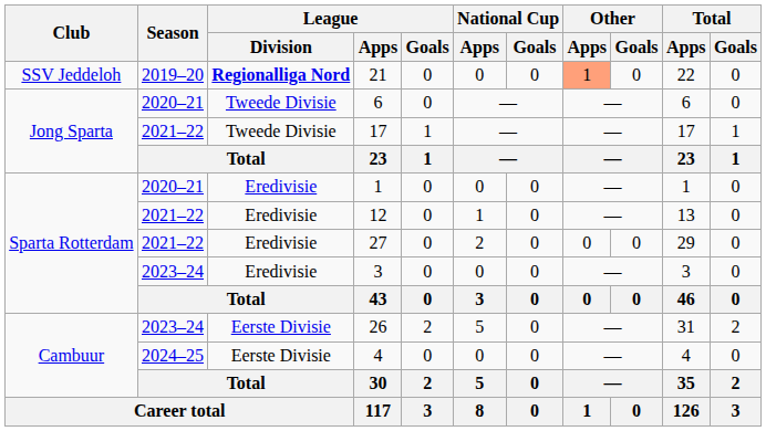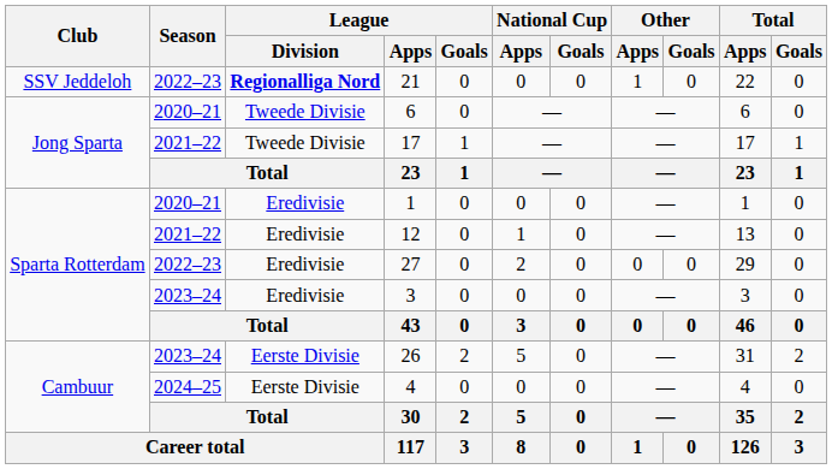 <table class="wikitable" style="text-align:center">
 <tr>
 <th rowspan="2">Club</th>
 <th rowspan="2">Season</th>
 <th colspan="3">League</th>
 <th colspan="2">National Cup</th>
 <th colspan="2">Other</th>
 <th colspan="2">Total</th>
 </tr>
 <tr>
 <th>Division</th>
 <th>Apps</th>
 <th>Goals</th>
 <th>Apps</th>
 <th>Goals</th>
 <th>Apps</th>
 <th>Goals</th>
 <th>Apps</th>
 <th>Goals</th>
 </tr>
 <tr>
 <td><a href='#'>SSV Jeddeloh</a></td>
-<td><a href='#'>2019–20</a></td>
+<td><a href='#'>2022–23</a></td>
 <td><strong><a href='#'>Regionalliga Nord</a></strong></td>
 <td>21</td>
 <td>0</td>
 <td>0</td>
 <td>0</td>
-<td style="background: lightsalmon;">1</td>
+<td>1</td>
 <td>0</td>
 <td>22</td>
 <td>0</td>
 </tr>
 <tr>
 <td rowspan="3"><a href='#'>Jong Sparta</a></td>
 <td><a href='#'>2020–21</a></td>
 <td><a href='#'>Tweede Divisie</a></td>
 <td>6</td>
 <td>0</td>
 <td colspan="2">—</td>
 <td colspan="2">—</td>
 <td>6</td>
 <td>0</td>
 </tr>
 <tr>
 <td><a href='#'>2021–22</a></td>
 <td>Tweede Divisie</td>
 <td>17</td>
 <td>1</td>
 <td colspan="2">—</td>
 <td colspan="2">—</td>
 <td>17</td>
 <td>1</td>
 </tr>
 <tr>
 <th colspan="2">Total</th>
 <th>23</th>
 <th>1</th>
 <th colspan="2">—</th>
 <th colspan="2">—</th>
 <th>23</th>
 <th>1</th>
 </tr>
 <tr>
 <td rowspan="5"><a href='#'>Sparta Rotterdam</a></td>
 <td><a href='#'>2020–21</a></td>
 <td><a href='#'>Eredivisie</a></td>
 <td>1</td>
 <td>0</td>
 <td>0</td>
 <td>0</td>
 <td colspan="2">—</td>
 <td>1</td>
 <td>0</td>
 </tr>
 <tr>
 <td><a href='#'>2021–22</a></td>
 <td>Eredivisie</td>
 <td>12</td>
 <td>0</td>
 <td>1</td>
 <td>0</td>
 <td colspan="2">—</td>
 <td>13</td>
 <td>0</td>
 </tr>
 <tr>
-<td><a href='#'>2021–22</a></td>
+<td><a href='#'>2022–23</a></td>
 <td>Eredivisie</td>
 <td>27</td>
 <td>0</td>
 <td>2</td>
 <td>0</td>
 <td>0</td>
 <td>0</td>
 <td>29</td>
 <td>0</td>
 </tr>
 <tr>
 <td><a href='#'>2023–24</a></td>
 <td>Eredivisie</td>
 <td>3</td>
 <td>0</td>
 <td>0</td>
 <td>0</td>
 <td colspan="2">—</td>
 <td>3</td>
 <td>0</td>
 </tr>
 <tr>
 <th colspan="2">Total</th>
 <th>43</th>
 <th>0</th>
 <th>3</th>
 <th>0</th>
 <th>0</th>
 <th>0</th>
 <th>46</th>
 <th>0</th>
 </tr>
 <tr>
 <td rowspan="3"><a href='#'>Cambuur</a></td>
 <td><a href='#'>2023–24</a></td>
 <td><a href='#'>Eerste Divisie</a></td>
 <td>26</td>
 <td>2</td>
 <td>5</td>
 <td>0</td>
 <td colspan="2">—</td>
 <td>31</td>
 <td>2</td>
 </tr>
 <tr>
 <td><a href='#'>2024–25</a></td>
 <td>Eerste Divisie</td>
 <td>4</td>
 <td>0</td>
 <td>0</td>
 <td>0</td>
 <td colspan="2">—</td>
 <td>4</td>
 <td>0</td>
 </tr>
 <tr>
 <th colspan="2">Total</th>
 <th>30</th>
 <th>2</th>
 <th>5</th>
 <th>0</th>
 <th colspan="2">—</th>
 <th>35</th>
 <th>2</th>
 </tr>
 <tr>
 <th colspan="3">Career total</th>
 <th>117</th>
 <th>3</th>
 <th>8</th>
 <th>0</th>
 <th>1</th>
 <th>0</th>
 <th>126</th>
 <th>3</th>
 </tr>
 </table>
